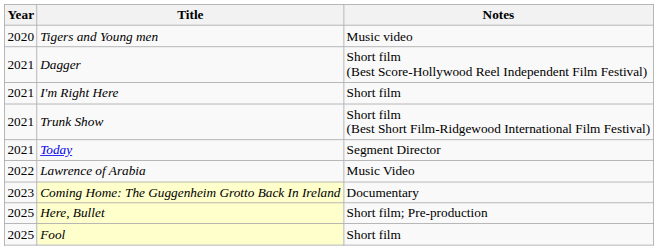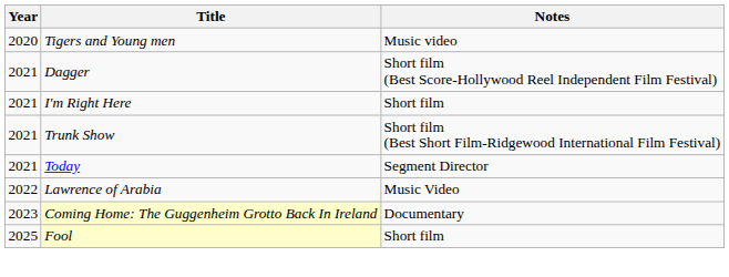 <table class="wikitable sortable">
 <tr>
 <th>Year</th>
 <th>Title</th>
 <th scope="col" class="unsortable">Notes</th>
 </tr>
 <tr>
 <td>2020</td>
 <td><em>Tigers and Young men</em></td>
 <td>Music video</td>
 </tr>
 <tr>
 <td>2021</td>
 <td><em>Dagger</em></td>
 <td>Short film <br> (Best Score-Hollywood Reel Independent Film Festival)</td>
 </tr>
 <tr>
 <td>2021</td>
 <td><em>I'm Right Here</em></td>
 <td>Short film</td>
 </tr>
 <tr>
 <td>2021</td>
 <td><em>Trunk Show</em></td>
 <td>Short film <br> (Best Short Film-Ridgewood International Film Festival)</td>
 </tr>
 <tr>
 <td>2021</td>
 <td><em><a href='#'>Today</a></em></td>
 <td>Segment Director</td>
 </tr>
 <tr>
 <td>2022</td>
 <td><em>Lawrence of Arabia</em></td>
 <td>Music Video</td>
 </tr>
 <tr>
 <td>2023</td>
 <td style="background:#FFFFCC;"><em>Coming Home: The Guggenheim Grotto Back In Ireland</em> </td>
 <td>Documentary</td>
 </tr>
 <tr>
 <td>2025</td>
-<td style="background:#FFFFCC;"><em>Here, Bullet</em>  </td>
-<td>Short film; Pre-production</td>
-</tr>
-<tr>
-<td>2025</td>
 <td style="background:#FFFFCC;"><em>Fool</em>  </td>
 <td>Short film</td>
 </tr>
 </table>
